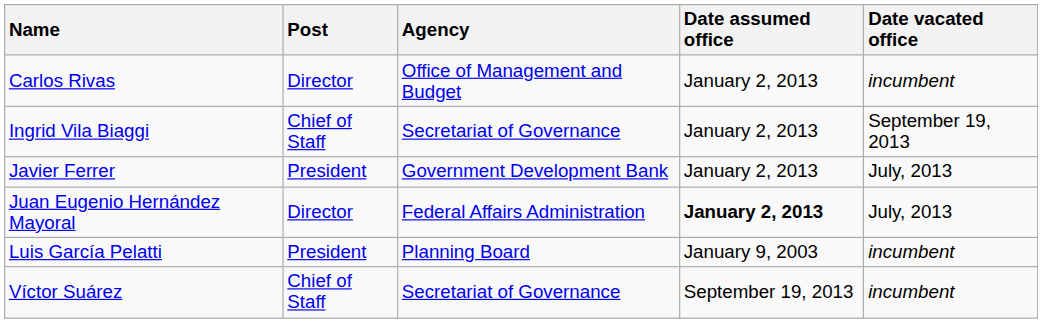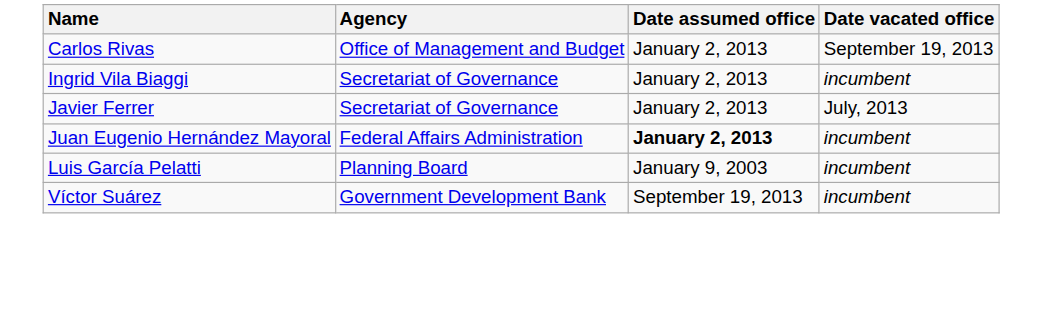 <table class="wikitable sortable" style="margin: 0 auto">
 <tr>
 <th style="text-align: left">Name</th>
-<th style="text-align: left">Post</th>
 <th style="text-align: left">Agency</th>
 <th style="text-align: left">Date assumed office</th>
 <th style="text-align: left">Date vacated office</th>
 </tr>
 <tr>
 <td><a href='#'>Carlos Rivas</a></td>
-<td><a href='#'>Director</a></td>
 <td><a href='#'>Office of Management and Budget</a></td>
+<td>January 2, 2013</td>
+<td>September 19, 2013</td>
+</tr>
+<tr>
+<td><a href='#'>Ingrid Vila Biaggi</a></td>
+<td><a href='#'>Secretariat of Governance</a></td>
 <td>January 2, 2013</td>
 <td><em>incumbent</em></td>
 </tr>
 <tr>
-<td><a href='#'>Ingrid Vila Biaggi</a></td>
-<td><a href='#'>Chief of Staff</a></td>
+<td><a href='#'>Javier Ferrer</a></td>
 <td><a href='#'>Secretariat of Governance</a></td>
-<td>January 2, 2013</td>
-<td>September 19, 2013</td>
-</tr>
-<tr>
-<td><a href='#'>Javier Ferrer</a></td>
-<td><a href='#'>President</a></td>
-<td><a href='#'>Government Development Bank</a></td>
 <td>January 2, 2013</td>
 <td>July, 2013</td>
 </tr>
 <tr>
 <td><a href='#'>Juan Eugenio Hernández Mayoral</a></td>
-<td><a href='#'>Director</a></td>
 <td><a href='#'>Federal Affairs Administration</a></td>
 <td><strong>January 2, 2013</strong></td>
-<td>July, 2013</td>
+<td><em>incumbent</em></td>
 </tr>
 <tr>
 <td><a href='#'>Luis García Pelatti</a></td>
-<td><a href='#'>President</a></td>
 <td><a href='#'>Planning Board</a></td>
 <td>January 9, 2003</td>
 <td><em>incumbent</em></td>
 </tr>
 <tr>
 <td><a href='#'>Víctor Suárez</a></td>
-<td><a href='#'>Chief of Staff</a></td>
-<td><a href='#'>Secretariat of Governance</a></td>
+<td><a href='#'>Government Development Bank</a></td>
 <td>September 19, 2013</td>
 <td><em>incumbent</em></td>
 </tr>
 </table>
